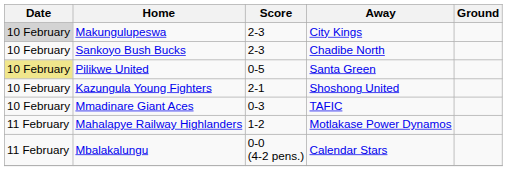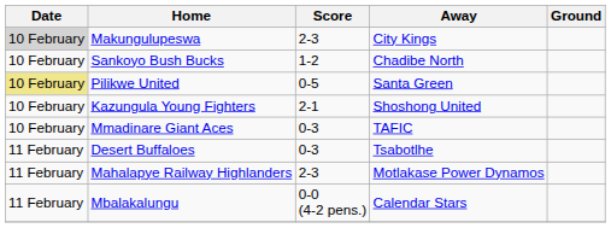 <table class="wikitable sortable">
 <tr>
 <th>Date</th>
 <th>Home</th>
 <th>Score</th>
 <th>Away</th>
 <th>Ground</th>
 </tr>
 <tr>
 <td style="background: lightgrey;">10 February</td>
 <td><a href='#'>Makungulupeswa</a></td>
 <td>2-3</td>
 <td><a href='#'>City Kings</a></td>
 <td></td>
 </tr>
 <tr>
 <td>10 February</td>
 <td><a href='#'>Sankoyo Bush Bucks</a></td>
-<td>2-3</td>
+<td>1-2</td>
 <td><a href='#'>Chadibe North</a></td>
 <td></td>
 </tr>
 <tr>
 <td style="background: khaki;">10 February</td>
 <td><a href='#'>Pilikwe United</a></td>
 <td>0-5</td>
 <td><a href='#'>Santa Green</a></td>
 <td></td>
 </tr>
 <tr>
 <td>10 February</td>
 <td><a href='#'>Kazungula Young Fighters</a></td>
 <td>2-1</td>
 <td><a href='#'>Shoshong United</a></td>
 <td></td>
 </tr>
 <tr>
 <td>10 February</td>
 <td><a href='#'>Mmadinare Giant Aces</a></td>
 <td>0-3</td>
 <td><a href='#'>TAFIC</a></td>
 <td></td>
 </tr>
 <tr>
 <td>11 February</td>
+<td><a href='#'>Desert Buffaloes</a></td>
+<td>0-3</td>
+<td><a href='#'>Tsabotlhe</a></td>
+<td></td>
+</tr>
+<tr>
+<td>11 February</td>
 <td><a href='#'>Mahalapye Railway Highlanders</a></td>
-<td>1-2</td>
+<td>2-3</td>
 <td><a href='#'>Motlakase Power Dynamos</a></td>
 <td></td>
 </tr>
 <tr>
 <td>11 February</td>
 <td><a href='#'>Mbalakalungu</a></td>
 <td>0-0<br>(4-2 pens.)</td>
 <td><a href='#'>Calendar Stars</a></td>
 <td></td>
 </tr>
 <tr>
 </tr>
 </table>
